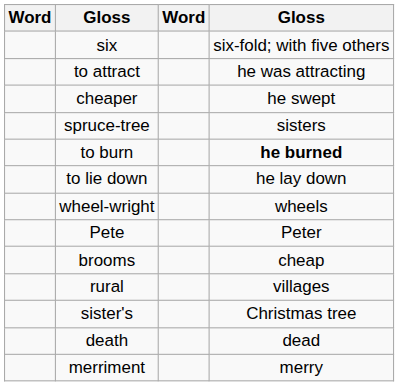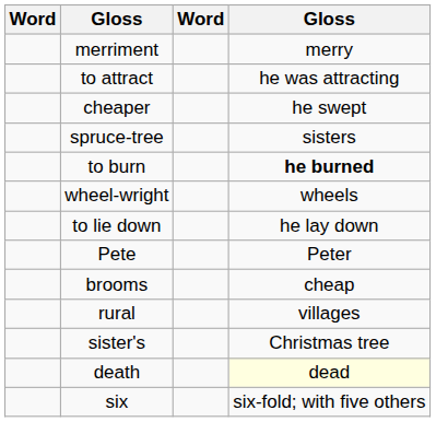 <table class="wikitable" style="text-align: center;">
 <tr>
 <th>Word</th>
 <th>Gloss</th>
 <th>Word</th>
 <th>Gloss</th>
 </tr>
 <tr>
 <td><br></td>
-<td>six</td>
+<td>merriment</td>
 <td><br></td>
-<td>six-fold; with five others</td>
+<td>merry</td>
 </tr>
 <tr>
 <td><br></td>
 <td>to attract</td>
 <td><br></td>
 <td>he was attracting</td>
 </tr>
 <tr>
 <td><br></td>
 <td>cheaper</td>
 <td><br></td>
 <td>he swept</td>
 </tr>
 <tr>
 <td><br></td>
 <td>spruce-tree</td>
 <td><br></td>
 <td>sisters</td>
 </tr>
 <tr>
 <td><br></td>
 <td>to burn</td>
 <td><br></td>
 <td><strong>he burned</strong></td>
 </tr>
 <tr>
 <td><br></td>
+<td>wheel-wright</td>
+<td><br></td>
+<td>wheels</td>
+</tr>
+<tr>
+<td><br></td>
 <td>to lie down</td>
 <td><br></td>
 <td>he lay down</td>
-</tr>
-<tr>
-<td><br></td>
-<td>wheel-wright</td>
-<td><br></td>
-<td>wheels</td>
 </tr>
 <tr>
 <td><br></td>
 <td>Pete</td>
 <td><br></td>
 <td>Peter</td>
 </tr>
 <tr>
 <td><br></td>
 <td>brooms</td>
 <td><br></td>
 <td>cheap</td>
 </tr>
 <tr>
 <td><br></td>
 <td>rural</td>
 <td><br></td>
 <td>villages</td>
 </tr>
 <tr>
 <td><br></td>
 <td>sister's</td>
 <td><br></td>
 <td>Christmas tree</td>
 </tr>
 <tr>
 <td><br></td>
 <td>death</td>
 <td><br></td>
-<td>dead</td>
+<td style="background: lightyellow;">dead</td>
 </tr>
 <tr>
 <td><br></td>
-<td>merriment</td>
+<td>six</td>
 <td><br></td>
-<td>merry</td>
+<td>six-fold; with five others</td>
 </tr>
 </table>
